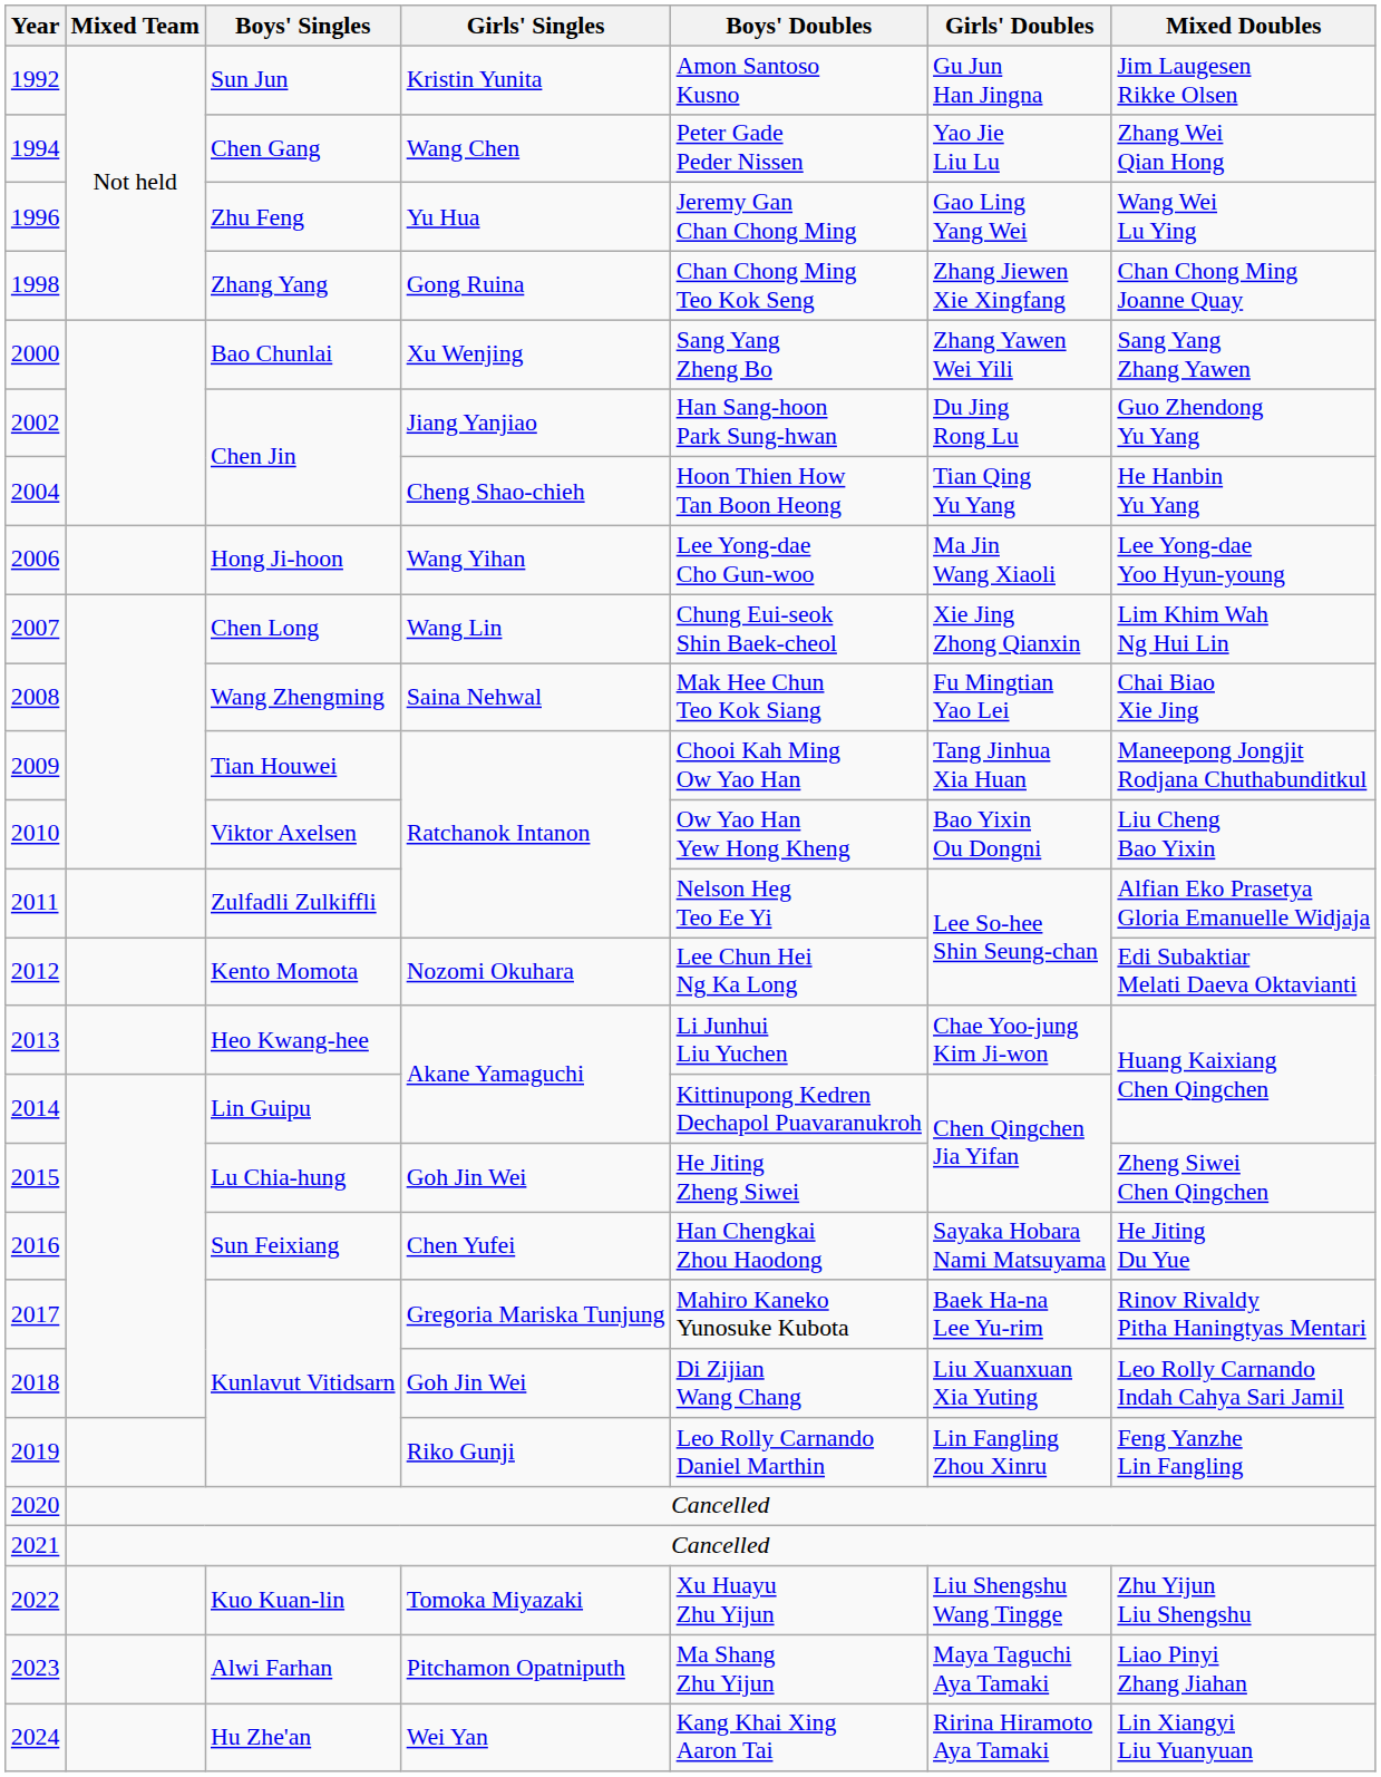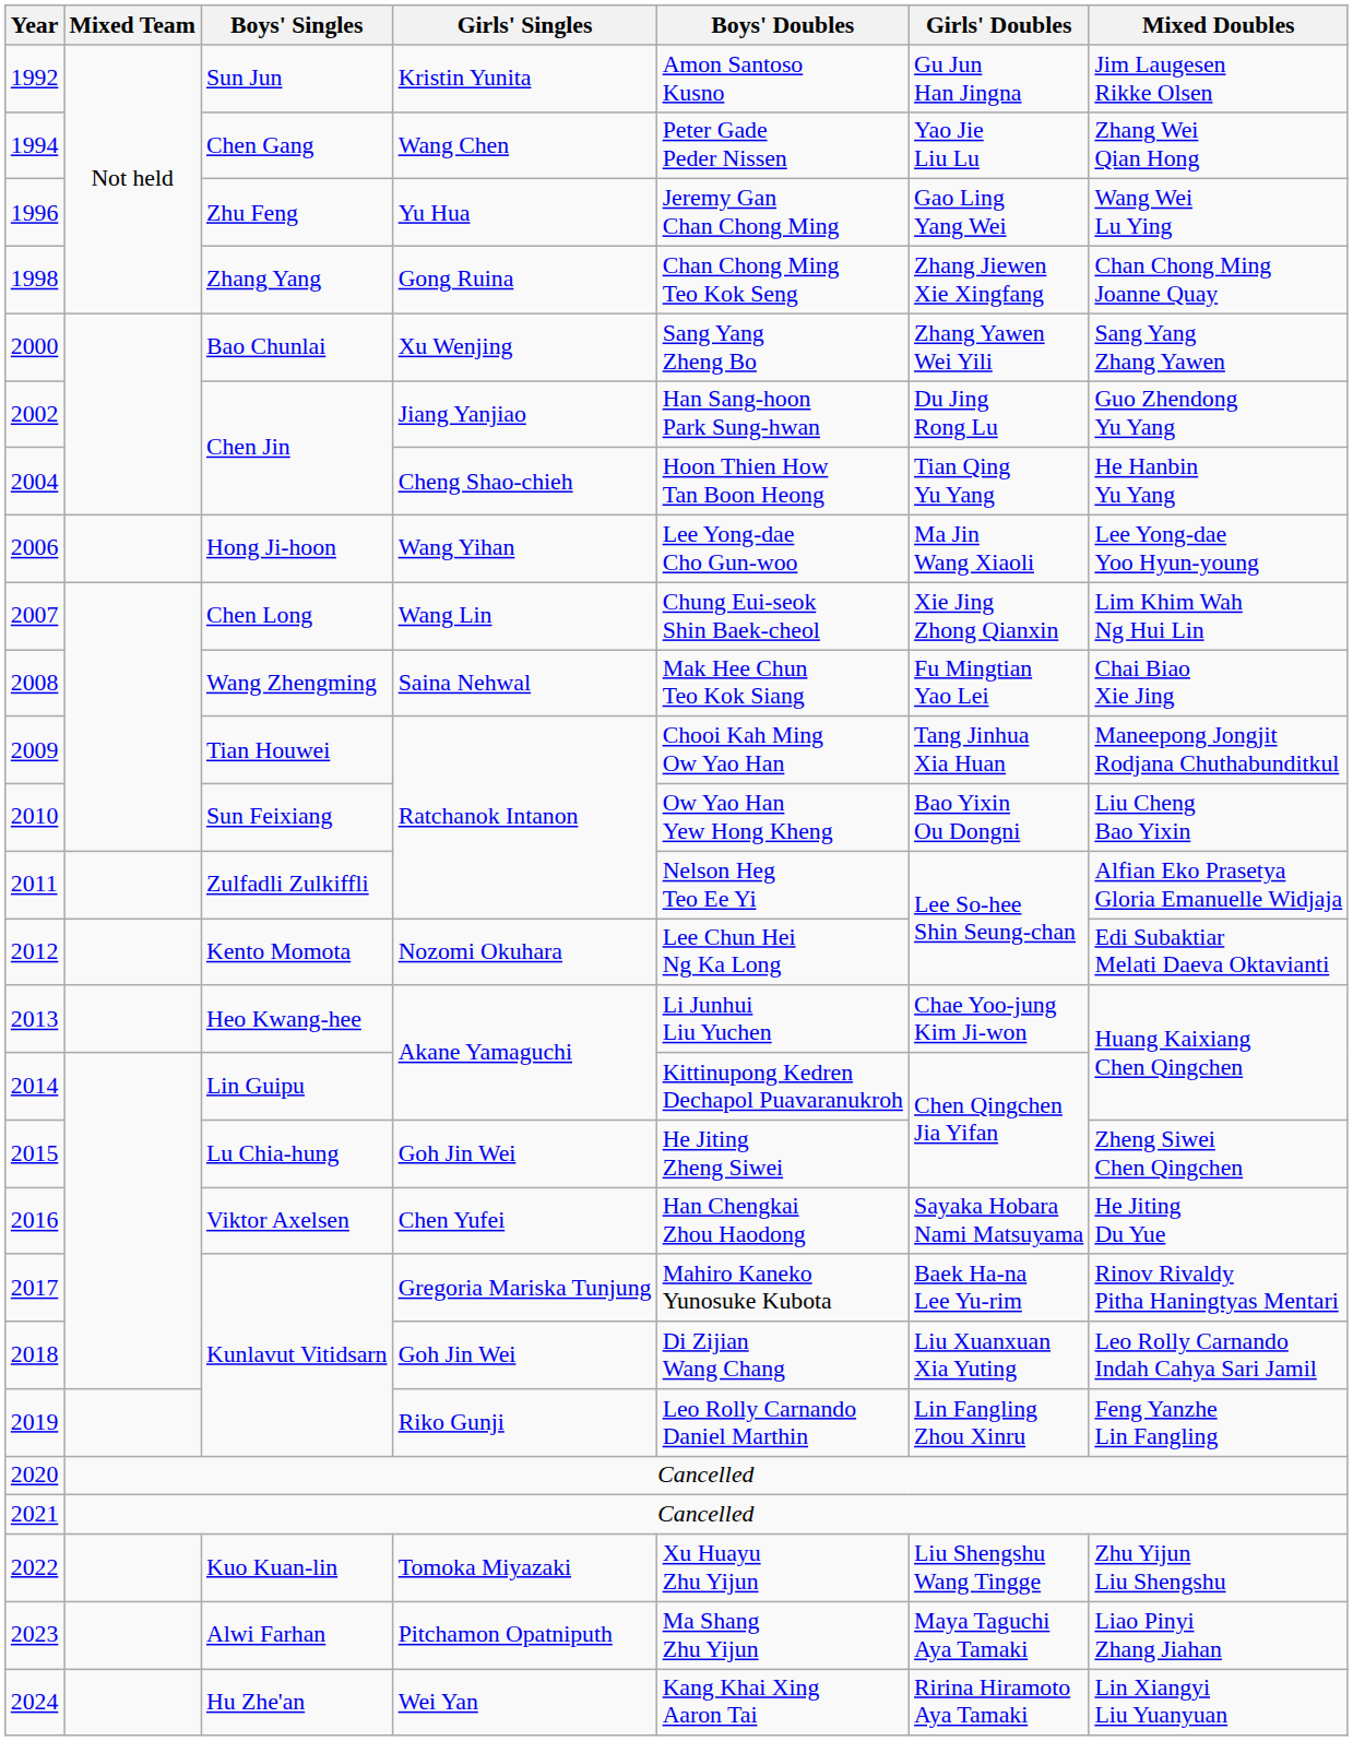 <table class=wikitable style="font-size:90%;">
 <tr>
 <th>Year</th>
 <th>Mixed Team</th>
 <th>Boys' Singles</th>
 <th>Girls' Singles</th>
 <th>Boys' Doubles</th>
 <th>Girls' Doubles</th>
 <th>Mixed Doubles</th>
 </tr>
 <tr>
 <td><a href='#'>1992</a></td>
 <td rowspan="4" align="center">Not held</td>
 <td> <a href='#'>Sun Jun</a></td>
 <td> <a href='#'>Kristin Yunita</a></td>
 <td> <a href='#'>Amon Santoso</a><br> <a href='#'>Kusno</a></td>
 <td> <a href='#'>Gu Jun</a><br> <a href='#'>Han Jingna</a></td>
 <td> <a href='#'>Jim Laugesen</a><br> <a href='#'>Rikke Olsen</a></td>
 </tr>
 <tr>
 <td><a href='#'>1994</a></td>
 <td> <a href='#'>Chen Gang</a></td>
 <td> <a href='#'>Wang Chen</a></td>
 <td> <a href='#'>Peter Gade</a><br> <a href='#'>Peder Nissen</a></td>
 <td> <a href='#'>Yao Jie</a><br> <a href='#'>Liu Lu</a></td>
 <td> <a href='#'>Zhang Wei</a><br> <a href='#'>Qian Hong</a></td>
 </tr>
 <tr>
 <td><a href='#'>1996</a></td>
 <td> <a href='#'>Zhu Feng</a></td>
 <td> <a href='#'>Yu Hua</a></td>
 <td> <a href='#'>Jeremy Gan</a><br> <a href='#'>Chan Chong Ming</a></td>
 <td> <a href='#'>Gao Ling</a><br> <a href='#'>Yang Wei</a></td>
 <td> <a href='#'>Wang Wei</a><br> <a href='#'>Lu Ying</a></td>
 </tr>
 <tr>
 <td><a href='#'>1998</a></td>
 <td> <a href='#'>Zhang Yang</a></td>
 <td> <a href='#'>Gong Ruina</a></td>
 <td> <a href='#'>Chan Chong Ming</a><br> <a href='#'>Teo Kok Seng</a></td>
 <td> <a href='#'>Zhang Jiewen</a><br> <a href='#'>Xie Xingfang</a></td>
 <td> <a href='#'>Chan Chong Ming</a><br> <a href='#'>Joanne Quay</a></td>
 </tr>
 <tr>
 <td><a href='#'>2000</a></td>
 <td rowspan="3"></td>
 <td> <a href='#'>Bao Chunlai</a></td>
 <td> <a href='#'>Xu Wenjing</a></td>
 <td> <a href='#'>Sang Yang</a><br> <a href='#'>Zheng Bo</a></td>
 <td> <a href='#'>Zhang Yawen</a><br> <a href='#'>Wei Yili</a></td>
 <td> <a href='#'>Sang Yang</a><br> <a href='#'>Zhang Yawen</a></td>
 </tr>
 <tr>
 <td><a href='#'>2002</a></td>
 <td rowspan=2> <a href='#'>Chen Jin</a></td>
 <td> <a href='#'>Jiang Yanjiao</a></td>
 <td> <a href='#'>Han Sang-hoon</a><br> <a href='#'>Park Sung-hwan</a></td>
 <td> <a href='#'>Du Jing</a><br> <a href='#'>Rong Lu</a></td>
 <td> <a href='#'>Guo Zhendong</a><br> <a href='#'>Yu Yang</a></td>
 </tr>
 <tr>
 <td><a href='#'>2004</a></td>
 <td> <a href='#'>Cheng Shao-chieh</a></td>
 <td> <a href='#'>Hoon Thien How</a><br> <a href='#'>Tan Boon Heong</a></td>
 <td> <a href='#'>Tian Qing</a><br> <a href='#'>Yu Yang</a></td>
 <td> <a href='#'>He Hanbin</a><br> <a href='#'>Yu Yang</a></td>
 </tr>
 <tr>
 <td><a href='#'>2006</a></td>
 <td></td>
 <td> <a href='#'>Hong Ji-hoon</a></td>
 <td> <a href='#'>Wang Yihan</a></td>
 <td> <a href='#'>Lee Yong-dae</a><br> <a href='#'>Cho Gun-woo</a></td>
 <td> <a href='#'>Ma Jin</a><br> <a href='#'>Wang Xiaoli</a></td>
 <td> <a href='#'>Lee Yong-dae</a><br> <a href='#'>Yoo Hyun-young</a></td>
 </tr>
 <tr>
 <td><a href='#'>2007</a></td>
 <td rowspan="4"></td>
 <td> <a href='#'>Chen Long</a></td>
 <td> <a href='#'>Wang Lin</a></td>
 <td> <a href='#'>Chung Eui-seok</a><br> <a href='#'>Shin Baek-cheol</a></td>
 <td> <a href='#'>Xie Jing</a><br> <a href='#'>Zhong Qianxin</a></td>
 <td> <a href='#'>Lim Khim Wah</a><br> <a href='#'>Ng Hui Lin</a></td>
 </tr>
 <tr>
 <td><a href='#'>2008</a></td>
 <td> <a href='#'>Wang Zhengming</a></td>
 <td> <a href='#'>Saina Nehwal</a></td>
 <td> <a href='#'>Mak Hee Chun</a><br> <a href='#'>Teo Kok Siang</a></td>
 <td> <a href='#'>Fu Mingtian</a><br> <a href='#'>Yao Lei</a></td>
 <td> <a href='#'>Chai Biao</a><br> <a href='#'>Xie Jing</a></td>
 </tr>
 <tr>
 <td><a href='#'>2009</a></td>
 <td> <a href='#'>Tian Houwei</a></td>
 <td rowspan=3> <a href='#'>Ratchanok Intanon</a></td>
 <td> <a href='#'>Chooi Kah Ming</a><br> <a href='#'>Ow Yao Han</a></td>
 <td> <a href='#'>Tang Jinhua</a><br> <a href='#'>Xia Huan</a></td>
 <td> <a href='#'>Maneepong Jongjit</a><br> <a href='#'>Rodjana Chuthabunditkul</a></td>
 </tr>
 <tr>
 <td><a href='#'>2010</a></td>
-<td> <a href='#'>Viktor Axelsen</a></td>
+<td> <a href='#'>Sun Feixiang</a></td>
 <td> <a href='#'>Ow Yao Han</a><br> <a href='#'>Yew Hong Kheng</a></td>
 <td> <a href='#'>Bao Yixin</a><br> <a href='#'>Ou Dongni</a></td>
 <td> <a href='#'>Liu Cheng</a><br> <a href='#'>Bao Yixin</a></td>
 </tr>
 <tr>
 <td><a href='#'>2011</a></td>
 <td></td>
 <td> <a href='#'>Zulfadli Zulkiffli</a></td>
 <td> <a href='#'>Nelson Heg</a><br> <a href='#'>Teo Ee Yi</a></td>
 <td rowspan=2> <a href='#'>Lee So-hee</a><br> <a href='#'>Shin Seung-chan</a></td>
 <td> <a href='#'>Alfian Eko Prasetya</a><br> <a href='#'>Gloria Emanuelle Widjaja</a></td>
 </tr>
 <tr>
 <td><a href='#'>2012</a></td>
 <td></td>
 <td> <a href='#'>Kento Momota</a></td>
 <td> <a href='#'>Nozomi Okuhara</a></td>
 <td> <a href='#'>Lee Chun Hei</a><br> <a href='#'>Ng Ka Long</a></td>
 <td> <a href='#'>Edi Subaktiar</a><br> <a href='#'>Melati Daeva Oktavianti</a></td>
 </tr>
 <tr>
 <td><a href='#'>2013</a></td>
 <td></td>
 <td> <a href='#'>Heo Kwang-hee</a></td>
 <td rowspan=2> <a href='#'>Akane Yamaguchi</a></td>
 <td> <a href='#'>Li Junhui</a><br> <a href='#'>Liu Yuchen</a></td>
 <td> <a href='#'>Chae Yoo-jung</a><br> <a href='#'>Kim Ji-won</a></td>
 <td rowspan=2> <a href='#'>Huang Kaixiang</a><br> <a href='#'>Chen Qingchen</a></td>
 </tr>
 <tr>
 <td><a href='#'>2014</a></td>
 <td rowspan="5"></td>
 <td> <a href='#'>Lin Guipu</a></td>
 <td> <a href='#'>Kittinupong Kedren</a><br> <a href='#'>Dechapol Puavaranukroh</a></td>
 <td rowspan=2> <a href='#'>Chen Qingchen</a><br> <a href='#'>Jia Yifan</a></td>
 </tr>
 <tr>
 <td><a href='#'>2015</a></td>
 <td> <a href='#'>Lu Chia-hung</a></td>
 <td> <a href='#'>Goh Jin Wei</a></td>
 <td> <a href='#'>He Jiting</a><br> <a href='#'>Zheng Siwei</a></td>
 <td> <a href='#'>Zheng Siwei</a><br> <a href='#'>Chen Qingchen</a></td>
 </tr>
 <tr>
 <td><a href='#'>2016</a></td>
-<td> <a href='#'>Sun Feixiang</a></td>
+<td> <a href='#'>Viktor Axelsen</a></td>
 <td> <a href='#'>Chen Yufei</a></td>
 <td> <a href='#'>Han Chengkai</a><br> <a href='#'>Zhou Haodong</a></td>
 <td> <a href='#'>Sayaka Hobara</a><br> <a href='#'>Nami Matsuyama</a></td>
 <td> <a href='#'>He Jiting</a><br> <a href='#'>Du Yue</a></td>
 </tr>
 <tr>
 <td><a href='#'>2017</a></td>
 <td rowspan=3> <a href='#'>Kunlavut Vitidsarn</a></td>
 <td> <a href='#'>Gregoria Mariska Tunjung</a></td>
 <td> <a href='#'>Mahiro Kaneko</a><br> Yunosuke Kubota</td>
 <td> <a href='#'>Baek Ha-na</a><br> <a href='#'>Lee Yu-rim</a></td>
 <td> <a href='#'>Rinov Rivaldy</a><br> <a href='#'>Pitha Haningtyas Mentari</a></td>
 </tr>
 <tr>
 <td><a href='#'>2018</a></td>
 <td> <a href='#'>Goh Jin Wei</a></td>
 <td> <a href='#'>Di Zijian</a><br> <a href='#'>Wang Chang</a></td>
 <td> <a href='#'>Liu Xuanxuan</a><br> <a href='#'>Xia Yuting</a></td>
 <td> <a href='#'>Leo Rolly Carnando</a><br> <a href='#'>Indah Cahya Sari Jamil</a></td>
 </tr>
 <tr>
 <td><a href='#'>2019</a></td>
 <td></td>
 <td> <a href='#'>Riko Gunji</a></td>
 <td> <a href='#'>Leo Rolly Carnando</a><br> <a href='#'>Daniel Marthin</a></td>
 <td> <a href='#'>Lin Fangling</a><br> <a href='#'>Zhou Xinru</a></td>
 <td> <a href='#'>Feng Yanzhe</a><br> <a href='#'>Lin Fangling</a></td>
 </tr>
 <tr>
 <td><a href='#'>2020</a></td>
 <td colspan="6" align="center"><em>Cancelled</em></td>
 </tr>
 <tr>
 <td><a href='#'>2021</a></td>
 <td colspan="6" align="center"><em>Cancelled</em></td>
 </tr>
 <tr>
 <td><a href='#'>2022</a></td>
 <td></td>
 <td> <a href='#'>Kuo Kuan-lin</a></td>
 <td> <a href='#'>Tomoka Miyazaki</a></td>
 <td> <a href='#'>Xu Huayu</a><br> <a href='#'>Zhu Yijun</a></td>
 <td> <a href='#'>Liu Shengshu</a><br> <a href='#'>Wang Tingge</a></td>
 <td> <a href='#'>Zhu Yijun</a><br> <a href='#'>Liu Shengshu</a></td>
 </tr>
 <tr>
 <td><a href='#'>2023</a></td>
 <td></td>
 <td> <a href='#'>Alwi Farhan</a></td>
 <td> <a href='#'>Pitchamon Opatniputh</a></td>
 <td> <a href='#'>Ma Shang</a><br> <a href='#'>Zhu Yijun</a></td>
 <td> <a href='#'>Maya Taguchi</a><br> <a href='#'>Aya Tamaki</a></td>
 <td> <a href='#'>Liao Pinyi</a><br> <a href='#'>Zhang Jiahan</a></td>
 </tr>
 <tr>
 <td><a href='#'>2024</a></td>
 <td></td>
 <td> <a href='#'>Hu Zhe'an</a></td>
 <td> <a href='#'>Wei Yan</a></td>
 <td> <a href='#'>Kang Khai Xing</a><br> <a href='#'>Aaron Tai</a></td>
 <td> <a href='#'>Ririna Hiramoto</a><br> <a href='#'>Aya Tamaki</a></td>
 <td> <a href='#'>Lin Xiangyi</a><br> <a href='#'>Liu Yuanyuan</a></td>
 </tr>
 </table>
